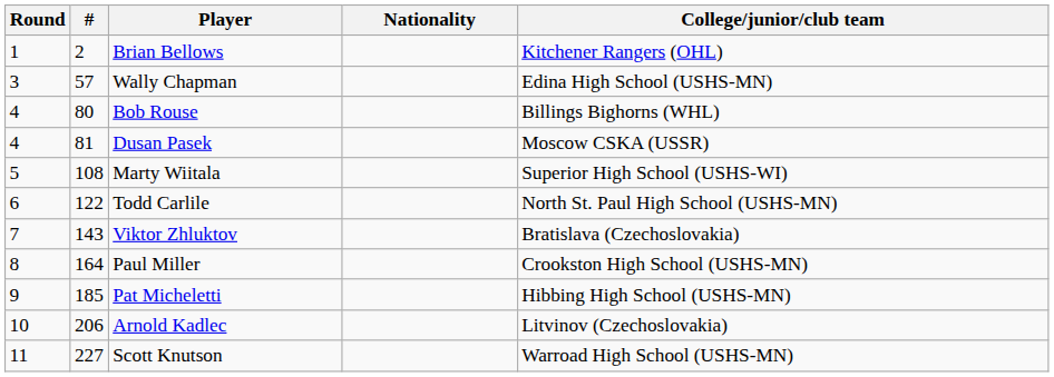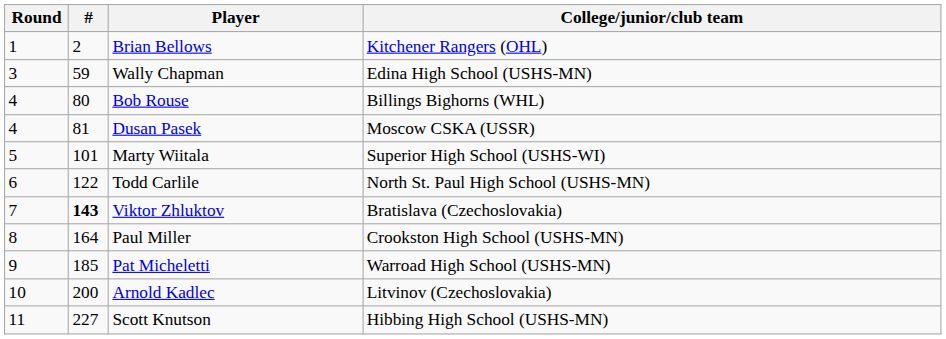 <table class="wikitable">
 <tr>
 <th bgcolor="#DDDDFF" width="2.75%">Round</th>
 <th bgcolor="#DDDDFF" width="2.75%">#</th>
 <th bgcolor="#DDDDFF" width="22.0%">Player</th>
-<th bgcolor="#DDDDFF" width="16.5%">Nationality</th>
 <th bgcolor="#DDDDFF" width="50.0%">College/junior/club team</th>
 </tr>
 <tr>
 <td>1</td>
 <td>2</td>
 <td><a href='#'>Brian Bellows</a></td>
-<td></td>
 <td><a href='#'>Kitchener Rangers</a> (<a href='#'>OHL</a>)</td>
 </tr>
 <tr>
 <td>3</td>
-<td>57</td>
+<td>59</td>
 <td>Wally Chapman</td>
-<td></td>
 <td>Edina High School (USHS-MN)</td>
 </tr>
 <tr>
 <td>4</td>
 <td>80</td>
 <td><a href='#'>Bob Rouse</a></td>
-<td></td>
 <td>Billings Bighorns (WHL)</td>
 </tr>
 <tr>
 <td>4</td>
 <td>81</td>
 <td><a href='#'>Dusan Pasek</a></td>
-<td></td>
 <td>Moscow CSKA (USSR)</td>
 </tr>
 <tr>
 <td>5</td>
-<td>108</td>
+<td>101</td>
 <td>Marty Wiitala</td>
-<td></td>
 <td>Superior High School (USHS-WI)</td>
 </tr>
 <tr>
 <td>6</td>
 <td>122</td>
 <td>Todd Carlile</td>
-<td></td>
 <td>North St. Paul High School (USHS-MN)</td>
 </tr>
 <tr>
 <td>7</td>
-<td>143</td>
+<td><strong>143</strong></td>
 <td><a href='#'>Viktor Zhluktov</a></td>
-<td></td>
 <td>Bratislava (Czechoslovakia)</td>
 </tr>
 <tr>
 <td>8</td>
 <td>164</td>
 <td>Paul Miller</td>
-<td></td>
 <td>Crookston High School (USHS-MN)</td>
 </tr>
 <tr>
 <td>9</td>
 <td>185</td>
 <td><a href='#'>Pat Micheletti</a></td>
-<td></td>
-<td>Hibbing High School (USHS-MN)</td>
+<td>Warroad High School (USHS-MN)</td>
 </tr>
 <tr>
 <td>10</td>
-<td>206</td>
+<td>200</td>
 <td><a href='#'>Arnold Kadlec</a></td>
-<td></td>
 <td>Litvinov (Czechoslovakia)</td>
 </tr>
 <tr>
 <td>11</td>
 <td>227</td>
 <td>Scott Knutson</td>
-<td></td>
-<td>Warroad High School (USHS-MN)</td>
+<td>Hibbing High School (USHS-MN)</td>
 </tr>
 </table>
